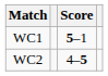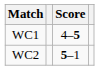 <table class="wikitable" style="font-size: 100%; margin: 1em auto 1em auto;">
 <tr>
 <th>Match</th>
 <th></th>
 <th>Score</th>
 <th></th>
 </tr>
 <tr>
 <td align="center">WC1</td>
 <td><strong></strong></td>
-<td align="center"><strong>5</strong>–1</td>
+<td align="center">4–<strong>5</strong></td>
 <td></td>
 </tr>
 <tr>
 <td align="center">WC2</td>
 <td></td>
-<td align="center">4–<strong>5</strong></td>
+<td align="center"><strong>5</strong>–1</td>
 <td><strong></strong></td>
 </tr>
 </table>
